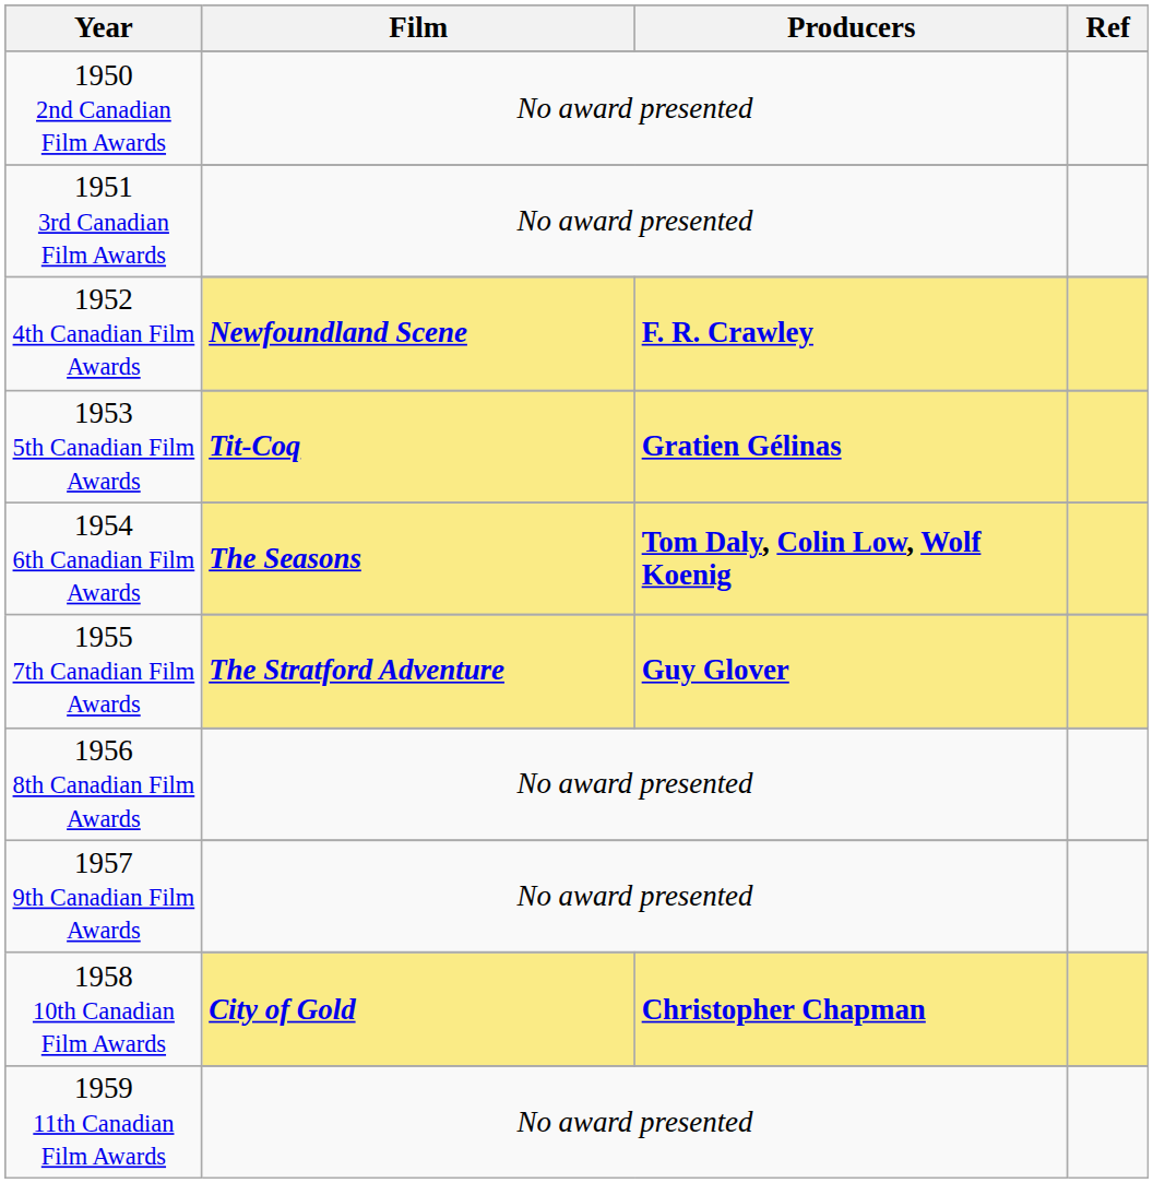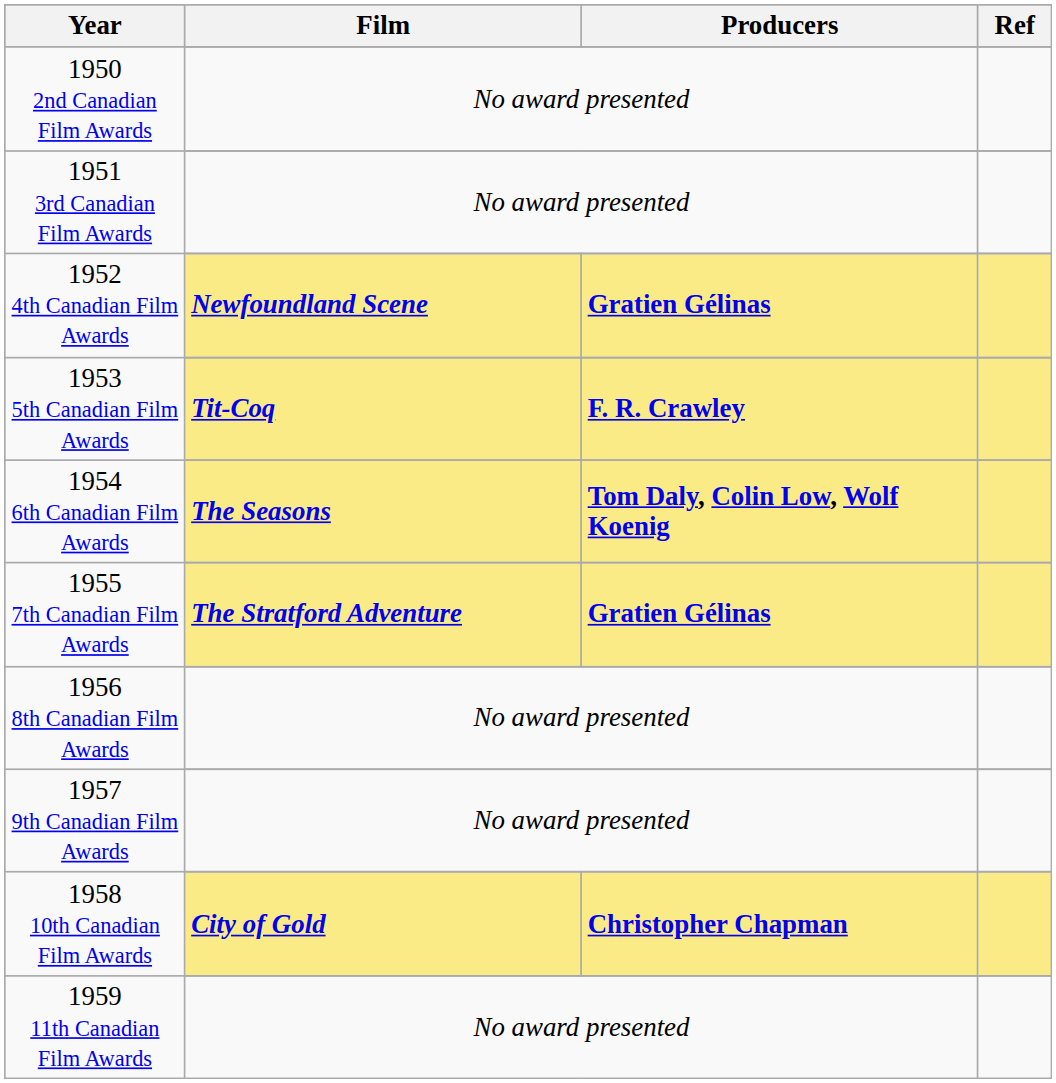 <table class="wikitable" style="width:100%;">
 <tr style="background:#bebebe;">
 <th style="width:8%;">Year</th>
 <th style="width:19%;">Film</th>
 <th style="width:19%;">Producers</th>
 <th style="width:2%;">Ref</th>
 </tr>
 <tr>
 <td rowspan=2 align="center">1950 <br> <small><a href='#'>2nd Canadian Film Awards</a></small></td>
 </tr>
 <tr>
 <td colspan=2 align=center><em>No award presented</em></td>
 <td></td>
 </tr>
 <tr>
 <td rowspan=2 align="center">1951 <br> <small><a href='#'>3rd Canadian Film Awards</a></small></td>
 </tr>
 <tr>
 <td colspan=2 align=center><em>No award presented</em></td>
 <td></td>
 </tr>
 <tr>
 <td rowspan=2 align="center">1952 <br> <small><a href='#'>4th Canadian Film Awards</a></small></td>
 </tr>
 <tr style="background:#FAEB86;">
 <td><strong><em><a href='#'>Newfoundland Scene</a></em></strong></td>
-<td><strong><a href='#'>F. R. Crawley</a></strong></td>
+<td><strong><a href='#'>Gratien Gélinas</a></strong></td>
 <td></td>
 </tr>
 <tr>
 <td rowspan=2 align="center">1953 <br> <small><a href='#'>5th Canadian Film Awards</a></small></td>
 </tr>
 <tr style="background:#FAEB86;">
 <td><strong><em><a href='#'>Tit-Coq</a></em></strong></td>
-<td><strong><a href='#'>Gratien Gélinas</a></strong></td>
+<td><strong><a href='#'>F. R. Crawley</a></strong></td>
 <td></td>
 </tr>
 <tr>
 <td rowspan=2 align="center">1954 <br> <small><a href='#'>6th Canadian Film Awards</a></small></td>
 </tr>
 <tr style="background:#FAEB86;">
 <td><strong><em><a href='#'>The Seasons</a></em></strong></td>
 <td><strong><a href='#'>Tom Daly</a>, <a href='#'>Colin Low</a>, <a href='#'>Wolf Koenig</a></strong></td>
 <td></td>
 </tr>
 <tr>
 <td rowspan=2 align="center">1955 <br> <small><a href='#'>7th Canadian Film Awards</a></small></td>
 </tr>
 <tr style="background:#FAEB86;">
 <td><strong><em><a href='#'>The Stratford Adventure</a></em></strong></td>
-<td><strong><a href='#'>Guy Glover</a></strong></td>
+<td><strong><a href='#'>Gratien Gélinas</a></strong></td>
 <td></td>
 </tr>
 <tr>
 <td rowspan=2 align="center">1956 <br> <small><a href='#'>8th Canadian Film Awards</a></small></td>
 </tr>
 <tr>
 <td colspan=2 align=center><em>No award presented</em></td>
 <td></td>
 </tr>
 <tr>
 <td rowspan=2 align="center">1957 <br> <small><a href='#'>9th Canadian Film Awards</a></small></td>
 </tr>
 <tr>
 <td colspan=2 align=center><em>No award presented</em></td>
 <td></td>
 </tr>
 <tr>
 <td rowspan=2 align="center">1958 <br> <small><a href='#'>10th Canadian Film Awards</a></small></td>
 </tr>
 <tr style="background:#FAEB86;">
 <td><strong><em><a href='#'>City of Gold</a></em></strong></td>
 <td><strong><a href='#'>Christopher Chapman</a></strong></td>
 <td></td>
 </tr>
 <tr>
 <td rowspan=2 align="center">1959 <br> <small><a href='#'>11th Canadian Film Awards</a></small></td>
 </tr>
 <tr>
 <td colspan=2 align=center><em>No award presented</em></td>
 <td></td>
 </tr>
 </table>
